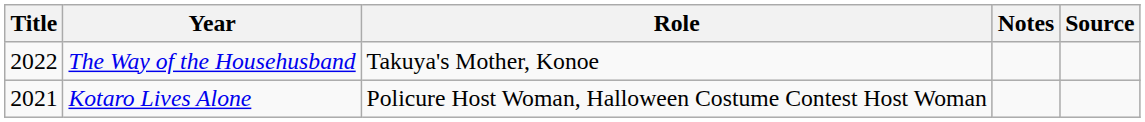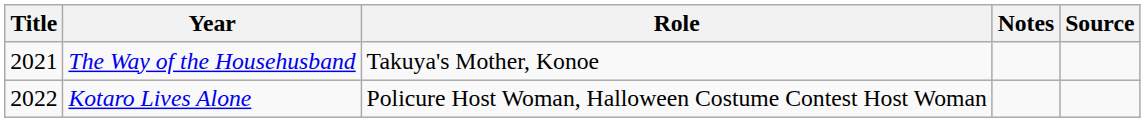 <table class="wikitable sortable plainrowheaders">
 <tr>
 <th>Title</th>
 <th>Year</th>
 <th>Role</th>
 <th class="unsortable">Notes</th>
 <th class="unsortable">Source</th>
 </tr>
 <tr>
-<td>2022</td>
+<td>2021</td>
 <td><em><a href='#'>The Way of the Househusband</a></em></td>
 <td>Takuya's Mother, Konoe</td>
 <td></td>
 <td></td>
 </tr>
 <tr>
-<td>2021</td>
+<td>2022</td>
 <td><em><a href='#'>Kotaro Lives Alone</a></em></td>
 <td>Policure Host Woman, Halloween Costume Contest Host Woman</td>
 <td></td>
 <td></td>
 </tr>
 </table>
